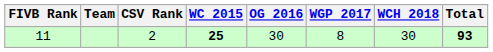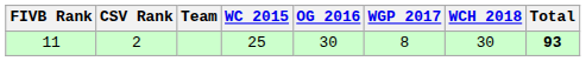 <table class="wikitable" style="font-size:90%; text-align:center;margin: 1em auto 1em auto ">
 <tr>
 <th>FIVB Rank</th>
+<th>CSV Rank</th>
 <th>Team</th>
-<th>CSV Rank</th>
 <th><a href='#'>WC 2015</a></th>
 <th><a href='#'>OG 2016</a></th>
 <th><a href='#'>WGP 2017</a></th>
 <th><a href='#'>WCH 2018</a></th>
 <th>Total</th>
 </tr>
 <tr style="background: #ccffcc;">
 <td>11</td>
+<td>2</td>
 <td align=left></td>
-<td>2</td>
-<td><strong>25</strong></td>
+<td>25</td>
 <td>30</td>
 <td>8</td>
 <td>30</td>
 <td><strong>93</strong></td>
 </tr>
 </table>
